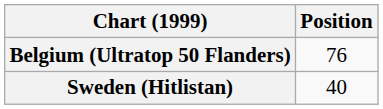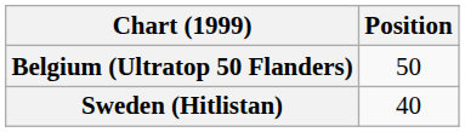 <table class="wikitable plainrowheaders" style="text-align:center">
 <tr>
 <th scope="col">Chart (1999)</th>
 <th scope="col">Position</th>
 </tr>
 <tr>
 <th scope="row">Belgium (Ultratop 50 Flanders)</th>
-<td>76</td>
+<td>50</td>
 </tr>
 <tr>
 <th scope="row">Sweden (Hitlistan)</th>
 <td>40</td>
 </tr>
 </table>
